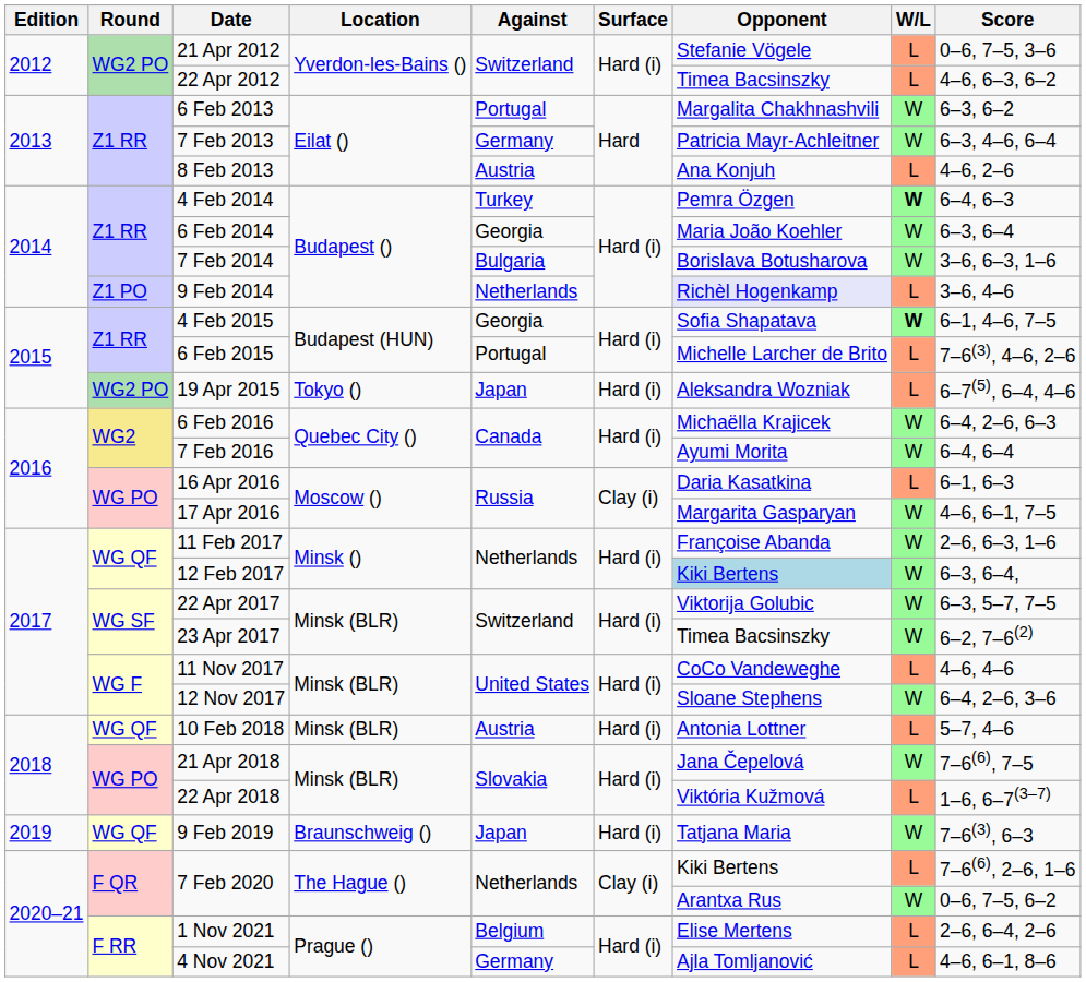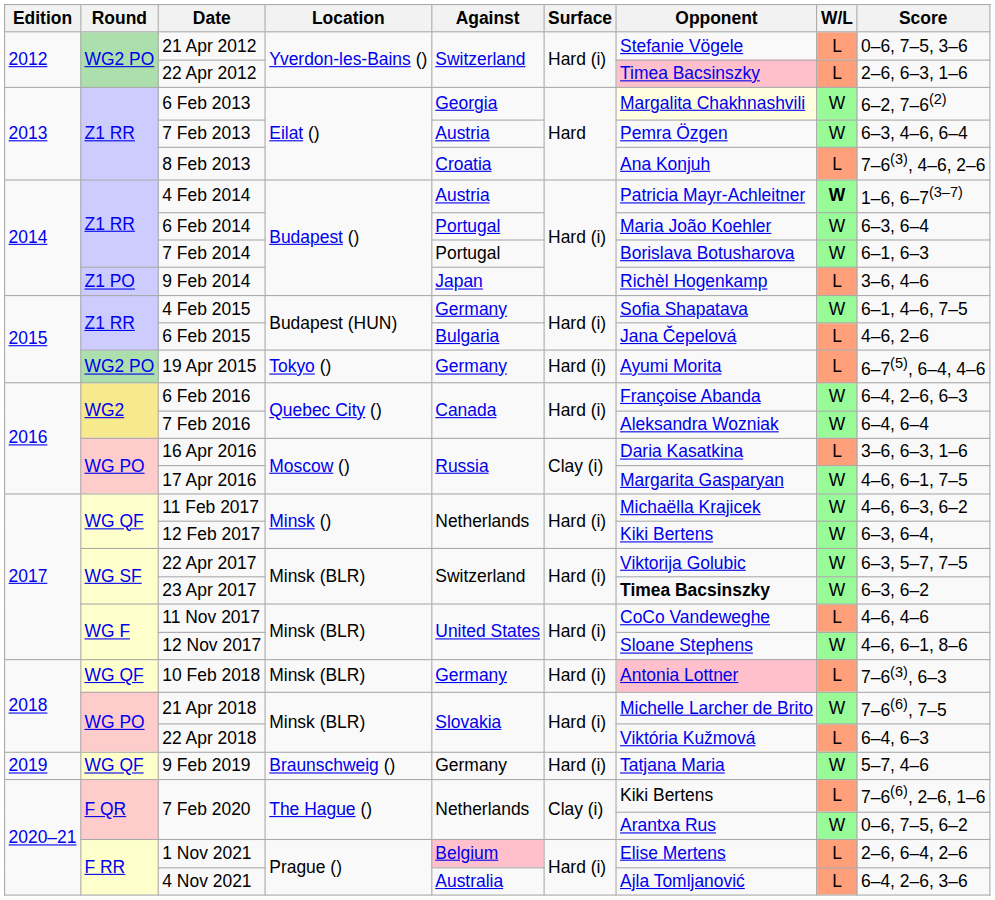 <table class="wikitable">
 <tr>
 <th>Edition</th>
 <th>Round</th>
 <th>Date</th>
 <th>Location</th>
 <th>Against</th>
 <th>Surface</th>
 <th>Opponent</th>
 <th>W/L</th>
 <th>Score</th>
 </tr>
 <tr>
 <td rowspan="2"><a href='#'>2012</a></td>
 <td rowspan="2" bgcolor="#ADDFAD"><a href='#'>WG2 PO</a></td>
 <td>21 Apr 2012</td>
 <td rowspan="2"><a href='#'>Yverdon-les-Bains</a> ()</td>
 <td rowspan="2"> <a href='#'>Switzerland</a></td>
 <td rowspan="2">Hard (i)</td>
 <td><a href='#'>Stefanie Vögele</a></td>
 <td style="text-align:center; background:#ffa07a;">L</td>
 <td>0–6, 7–5, 3–6</td>
 </tr>
 <tr>
 <td>22 Apr 2012</td>
-<td><a href='#'>Timea Bacsinszky</a></td>
+<td style="background: pink;"><a href='#'>Timea Bacsinszky</a></td>
 <td style="text-align:center; background:#ffa07a;">L</td>
-<td>4–6, 6–3, 6–2</td>
+<td>2–6, 6–3, 1–6</td>
 </tr>
 <tr>
 <td rowspan="3"><a href='#'>2013</a></td>
 <td rowspan="3" bgcolor="CCCCFF"><a href='#'>Z1 RR</a></td>
 <td>6 Feb 2013</td>
 <td rowspan="3"><a href='#'>Eilat</a> ()</td>
-<td> <a href='#'>Portugal</a></td>
+<td> <a href='#'>Georgia</a></td>
 <td rowspan="3">Hard</td>
-<td><a href='#'>Margalita Chakhnashvili</a></td>
+<td style="background: lightyellow;"><a href='#'>Margalita Chakhnashvili</a></td>
 <td style="text-align:center; background:#98fb98;">W</td>
-<td>6–3, 6–2</td>
+<td>6–2, 7–6<sup>(2)</sup></td>
 </tr>
 <tr>
 <td>7 Feb 2013</td>
-<td> <a href='#'>Germany</a></td>
-<td><a href='#'>Patricia Mayr-Achleitner</a></td>
+<td> <a href='#'>Austria</a></td>
+<td><a href='#'>Pemra Özgen</a></td>
 <td style="text-align:center; background:#98fb98;">W</td>
 <td>6–3, 4–6, 6–4</td>
 </tr>
 <tr>
 <td>8 Feb 2013</td>
-<td> <a href='#'>Austria</a></td>
+<td> <a href='#'>Croatia</a></td>
 <td><a href='#'>Ana Konjuh</a></td>
 <td style="text-align:center; background:#ffa07a;">L</td>
-<td>4–6, 2–6</td>
+<td>7–6<sup>(3)</sup>, 4–6, 2–6</td>
 </tr>
 <tr>
 <td rowspan="4"><a href='#'>2014</a></td>
 <td rowspan="3" bgcolor="CCCCFF"><a href='#'>Z1 RR</a></td>
 <td>4 Feb 2014</td>
 <td rowspan="4"><a href='#'>Budapest</a> ()</td>
-<td> <a href='#'>Turkey</a></td>
+<td> <a href='#'>Austria</a></td>
 <td rowspan="4">Hard (i)</td>
-<td><a href='#'>Pemra Özgen</a></td>
+<td><a href='#'>Patricia Mayr-Achleitner</a></td>
 <td style="text-align:center; background:#98fb98;"><strong>W</strong></td>
-<td>6–4, 6–3</td>
+<td>1–6, 6–7<sup>(3–7)</sup></td>
 </tr>
 <tr>
 <td>6 Feb 2014</td>
-<td> Georgia</td>
+<td> <a href='#'>Portugal</a></td>
 <td><a href='#'>Maria João Koehler</a></td>
 <td style="text-align:center; background:#98fb98;">W</td>
 <td>6–3, 6–4</td>
 </tr>
 <tr>
 <td>7 Feb 2014</td>
-<td> <a href='#'>Bulgaria</a></td>
+<td> Portugal</td>
 <td><a href='#'>Borislava Botusharova</a></td>
 <td style="text-align:center; background:#98fb98;">W</td>
-<td>3–6, 6–3, 1–6</td>
+<td>6–1, 6–3</td>
 </tr>
 <tr>
 <td bgcolor="CCCCFF"><a href='#'>Z1 PO</a></td>
 <td>9 Feb 2014</td>
-<td> <a href='#'>Netherlands</a></td>
-<td style="background: lavender;"><a href='#'>Richèl Hogenkamp</a></td>
+<td> <a href='#'>Japan</a></td>
+<td><a href='#'>Richèl Hogenkamp</a></td>
 <td style="text-align:center; background:#ffa07a;">L</td>
 <td>3–6, 4–6</td>
 </tr>
 <tr>
 <td rowspan="3"><a href='#'>2015</a></td>
 <td rowspan="2" bgcolor="CCCCFF"><a href='#'>Z1 RR</a></td>
 <td>4 Feb 2015</td>
 <td rowspan="2">Budapest (HUN)</td>
-<td> Georgia</td>
+<td> <a href='#'>Germany</a></td>
 <td rowspan="2">Hard (i)</td>
 <td><a href='#'>Sofia Shapatava</a></td>
-<td style="text-align:center; background:#98fb98;"><strong>W</strong></td>
+<td style="text-align:center; background:#98fb98;">W</td>
 <td>6–1, 4–6, 7–5</td>
 </tr>
 <tr>
 <td>6 Feb 2015</td>
-<td> Portugal</td>
-<td><a href='#'>Michelle Larcher de Brito</a></td>
+<td> <a href='#'>Bulgaria</a></td>
+<td><a href='#'>Jana Čepelová</a></td>
 <td style="text-align:center; background:#ffa07a;">L</td>
-<td>7–6<sup>(3)</sup>, 4–6, 2–6</td>
+<td>4–6, 2–6</td>
 </tr>
 <tr>
 <td bgcolor="#ADDFAD"><a href='#'>WG2 PO</a></td>
 <td>19 Apr 2015</td>
 <td><a href='#'>Tokyo</a> ()</td>
-<td> <a href='#'>Japan</a></td>
+<td> <a href='#'>Germany</a></td>
 <td>Hard (i)</td>
-<td><a href='#'>Aleksandra Wozniak</a></td>
+<td><a href='#'>Ayumi Morita</a></td>
 <td style="text-align:center; background:#ffa07a;">L</td>
 <td>6–7<sup>(5)</sup>, 6–4, 4–6</td>
 </tr>
 <tr>
 <td rowspan="4"><a href='#'>2016</a></td>
 <td rowspan="2" bgcolor="#F7E98E"><a href='#'>WG2</a></td>
 <td>6 Feb 2016</td>
 <td rowspan="2"><a href='#'>Quebec City</a> ()</td>
 <td rowspan="2"> <a href='#'>Canada</a></td>
 <td rowspan="2">Hard (i)</td>
-<td><a href='#'>Michaëlla Krajicek</a></td>
+<td><a href='#'>Françoise Abanda</a></td>
 <td style="text-align:center; background:#98fb98;">W</td>
 <td>6–4, 2–6, 6–3</td>
 </tr>
 <tr>
 <td>7 Feb 2016</td>
-<td><a href='#'>Ayumi Morita</a></td>
+<td><a href='#'>Aleksandra Wozniak</a></td>
 <td style="text-align:center; background:#98fb98;">W</td>
 <td>6–4, 6–4</td>
 </tr>
 <tr>
 <td rowspan="2" bgcolor="ffcccc"><a href='#'>WG PO</a></td>
 <td>16 Apr 2016</td>
 <td rowspan="2"><a href='#'>Moscow</a> ()</td>
 <td rowspan="2"> <a href='#'>Russia</a></td>
 <td rowspan="2">Clay (i)</td>
 <td><a href='#'>Daria Kasatkina</a></td>
 <td style="text-align:center; background:#ffa07a;">L</td>
-<td>6–1, 6–3</td>
+<td>3–6, 6–3, 1–6</td>
 </tr>
 <tr>
 <td>17 Apr 2016</td>
 <td><a href='#'>Margarita Gasparyan</a></td>
 <td style="text-align:center; background:#98fb98;">W</td>
 <td>4–6, 6–1, 7–5</td>
 </tr>
 <tr>
 <td rowspan="6"><a href='#'>2017</a></td>
 <td rowspan="2" bgcolor="ffffcc"><a href='#'>WG QF</a></td>
 <td>11 Feb 2017</td>
 <td rowspan="2"><a href='#'>Minsk</a> ()</td>
 <td rowspan="2"> Netherlands</td>
 <td rowspan="2">Hard (i)</td>
-<td><a href='#'>Françoise Abanda</a></td>
+<td><a href='#'>Michaëlla Krajicek</a></td>
 <td style="text-align:center; background:#98fb98;">W</td>
-<td>2–6, 6–3, 1–6</td>
+<td>4–6, 6–3, 6–2</td>
 </tr>
 <tr>
 <td>12 Feb 2017</td>
-<td style="background: lightblue;"><a href='#'>Kiki Bertens</a></td>
+<td><a href='#'>Kiki Bertens</a></td>
 <td style="text-align:center; background:#98fb98;">W</td>
 <td>6–3, 6–4,</td>
 </tr>
 <tr>
 <td rowspan="2" bgcolor="ffffcc"><a href='#'>WG SF</a></td>
 <td>22 Apr 2017</td>
 <td rowspan="2">Minsk (BLR)</td>
 <td rowspan="2"> Switzerland</td>
 <td rowspan="2">Hard (i)</td>
 <td><a href='#'>Viktorija Golubic</a></td>
 <td style="text-align:center; background:#98fb98;">W</td>
 <td>6–3, 5–7, 7–5</td>
 </tr>
 <tr>
 <td>23 Apr 2017</td>
-<td>Timea Bacsinszky</td>
+<td><strong>Timea Bacsinszky</strong></td>
 <td style="text-align:center; background:#98fb98;">W</td>
-<td>6–2, 7–6<sup>(2)</sup></td>
+<td>6–3, 6–2</td>
 </tr>
 <tr>
 <td rowspan="2" bgcolor="ffffcc"><a href='#'>WG F</a></td>
 <td>11 Nov 2017</td>
 <td rowspan="2">Minsk (BLR)</td>
 <td rowspan="2"> <a href='#'>United States</a></td>
 <td rowspan="2">Hard (i)</td>
 <td><a href='#'>CoCo Vandeweghe</a></td>
 <td style="text-align:center; background:#ffa07a;">L</td>
 <td>4–6, 4–6</td>
 </tr>
 <tr>
 <td>12 Nov 2017</td>
 <td><a href='#'>Sloane Stephens</a></td>
 <td style="text-align:center; background:#98fb98;">W</td>
-<td>6–4, 2–6, 3–6</td>
+<td>4–6, 6–1, 8–6</td>
 </tr>
 <tr>
 <td rowspan="3"><a href='#'>2018</a></td>
 <td bgcolor="ffffcc"><a href='#'>WG QF</a></td>
 <td>10 Feb 2018</td>
 <td>Minsk (BLR)</td>
-<td> <a href='#'>Austria</a></td>
+<td> <a href='#'>Germany</a></td>
 <td>Hard (i)</td>
-<td><a href='#'>Antonia Lottner</a></td>
+<td style="background: pink;"><a href='#'>Antonia Lottner</a></td>
 <td style="text-align:center; background:#ffa07a;">L</td>
-<td>5–7, 4–6</td>
+<td>7–6<sup>(3)</sup>, 6–3</td>
 </tr>
 <tr>
 <td rowspan="2" bgcolor="ffcccc"><a href='#'>WG PO</a></td>
 <td>21 Apr 2018</td>
 <td rowspan="2">Minsk (BLR)</td>
 <td rowspan="2"> <a href='#'>Slovakia</a></td>
 <td rowspan="2">Hard (i)</td>
-<td><a href='#'>Jana Čepelová</a></td>
+<td><a href='#'>Michelle Larcher de Brito</a></td>
 <td style="text-align:center; background:#98fb98;">W</td>
 <td>7–6<sup>(6)</sup>, 7–5</td>
 </tr>
 <tr>
 <td>22 Apr 2018</td>
 <td><a href='#'>Viktória Kužmová</a></td>
 <td style="text-align:center; background:#ffa07a">L</td>
-<td>1–6, 6–7<sup>(3–7)</sup></td>
+<td>6–4, 6–3</td>
 </tr>
 <tr>
 <td><a href='#'>2019</a></td>
 <td bgcolor="ffffcc"><a href='#'>WG QF</a></td>
 <td>9 Feb 2019</td>
 <td><a href='#'>Braunschweig</a> ()</td>
-<td> <a href='#'>Japan</a></td>
+<td> Germany</td>
 <td>Hard (i)</td>
 <td><a href='#'>Tatjana Maria</a></td>
 <td style="text-align:center; background:#98fb98;">W</td>
-<td>7–6<sup>(3)</sup>, 6–3</td>
+<td>5–7, 4–6</td>
 </tr>
 <tr>
 <td rowspan="4"><a href='#'>2020–21</a></td>
 <td rowspan="2" bgcolor="ffcccc"><a href='#'>F QR</a></td>
 <td rowspan="2">7 Feb 2020</td>
 <td rowspan="2"><a href='#'>The Hague</a> ()</td>
 <td rowspan="2"> Netherlands</td>
 <td rowspan="2">Clay (i)</td>
 <td>Kiki Bertens</td>
 <td style="text-align:center; background:#ffa07a;">L</td>
 <td>7–6<sup>(6)</sup>, 2–6, 1–6</td>
 </tr>
 <tr>
 <td><a href='#'>Arantxa Rus</a></td>
 <td style="text-align:center; background:#98fb98;">W</td>
 <td>0–6, 7–5, 6–2</td>
 </tr>
 <tr>
 <td rowspan="2" bgcolor="ffffcc"><a href='#'>F RR</a></td>
 <td>1 Nov 2021</td>
 <td rowspan="2">Prague ()</td>
-<td> <a href='#'>Belgium</a></td>
+<td style="background: pink;"> <a href='#'>Belgium</a></td>
 <td rowspan="2">Hard (i)</td>
 <td><a href='#'>Elise Mertens</a></td>
 <td style="text-align:center; background:#ffa07a;">L</td>
 <td>2–6, 6–4, 2–6</td>
 </tr>
 <tr>
 <td>4 Nov 2021</td>
-<td> <a href='#'>Germany</a></td>
+<td> <a href='#'>Australia</a></td>
 <td><a href='#'>Ajla Tomljanović</a></td>
 <td style="text-align:center; background:#ffa07a;">L</td>
-<td>4–6, 6–1, 8–6</td>
+<td>6–4, 2–6, 3–6</td>
 </tr>
 </table>
